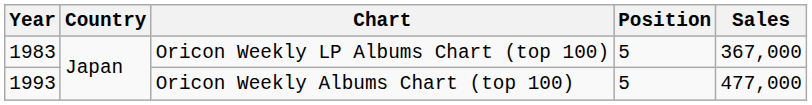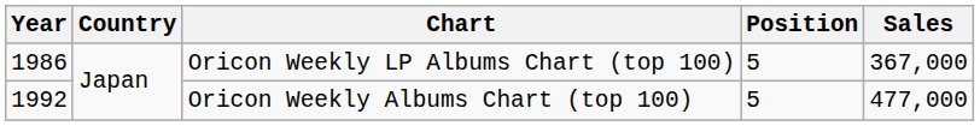 <table class="wikitable">
 <tr>
 <th>Year</th>
 <th>Country</th>
 <th>Chart</th>
 <th>Position</th>
 <th>Sales</th>
 </tr>
 <tr>
-<td>1983</td>
+<td>1986</td>
 <td rowspan=2>Japan</td>
 <td>Oricon Weekly LP Albums Chart (top 100)</td>
 <td>5</td>
 <td>367,000</td>
 </tr>
 <tr>
-<td>1993</td>
+<td>1992</td>
 <td>Oricon Weekly Albums Chart (top 100)</td>
 <td>5</td>
 <td>477,000</td>
 </tr>
 </table>
